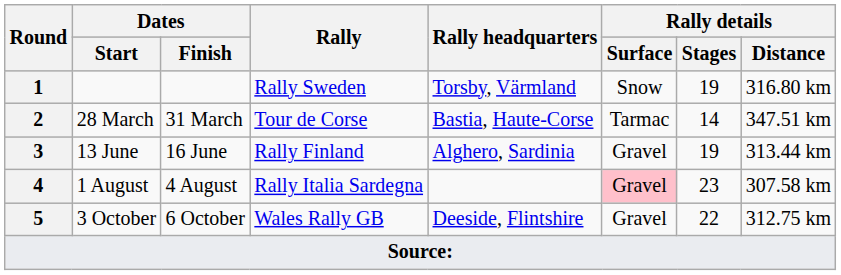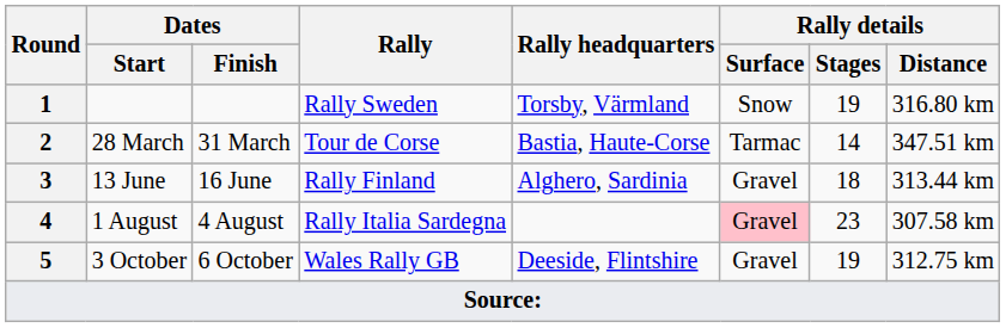 <table class="wikitable" style="font-size: 85%;">
 <tr>
 <th rowspan="2">Round</th>
 <th colspan="2">Dates</th>
 <th rowspan="2">Rally</th>
 <th rowspan="2">Rally headquarters</th>
 <th colspan="3">Rally details</th>
 </tr>
 <tr>
 <th>Start</th>
 <th>Finish</th>
 <th>Surface</th>
 <th>Stages</th>
 <th>Distance</th>
 </tr>
 <tr>
 <th>1</th>
 <td></td>
 <td></td>
 <td> <a href='#'>Rally Sweden</a></td>
 <td><a href='#'>Torsby</a>, <a href='#'>Värmland</a></td>
 <td align=center>Snow</td>
 <td align=center>19</td>
 <td align=center>316.80 km</td>
 </tr>
 <tr>
 <th>2</th>
 <td>28 March</td>
 <td>31 March</td>
 <td> <a href='#'>Tour de Corse</a></td>
 <td><a href='#'>Bastia</a>, <a href='#'>Haute-Corse</a></td>
 <td align=center>Tarmac</td>
 <td align=center>14</td>
 <td align=center>347.51 km</td>
 </tr>
 <tr>
 <th>3</th>
 <td>13 June</td>
 <td>16 June</td>
 <td> <a href='#'>Rally Finland</a></td>
 <td><a href='#'>Alghero</a>, <a href='#'>Sardinia</a></td>
 <td align=center>Gravel</td>
-<td align=center>19</td>
+<td align=center>18</td>
 <td align=center>313.44 km</td>
 </tr>
 <tr>
 <th>4</th>
 <td>1 August</td>
 <td>4 August</td>
 <td nowrap> <a href='#'>Rally Italia Sardegna</a></td>
 <td></td>
 <td align=center style="background: pink;">Gravel</td>
 <td align=center>23</td>
 <td align=center>307.58 km</td>
 </tr>
 <tr>
 <th>5</th>
 <td>3 October</td>
 <td>6 October</td>
 <td> <a href='#'>Wales Rally GB</a></td>
 <td><a href='#'>Deeside</a>, <a href='#'>Flintshire</a></td>
 <td align=center>Gravel</td>
-<td align=center>22</td>
+<td align=center>19</td>
 <td align=center>312.75 km</td>
 </tr>
 <tr>
 <td style="background-color:#EAECF0; text-align:center" colspan="8"><strong>Source:</strong></td>
 </tr>
 </table>
